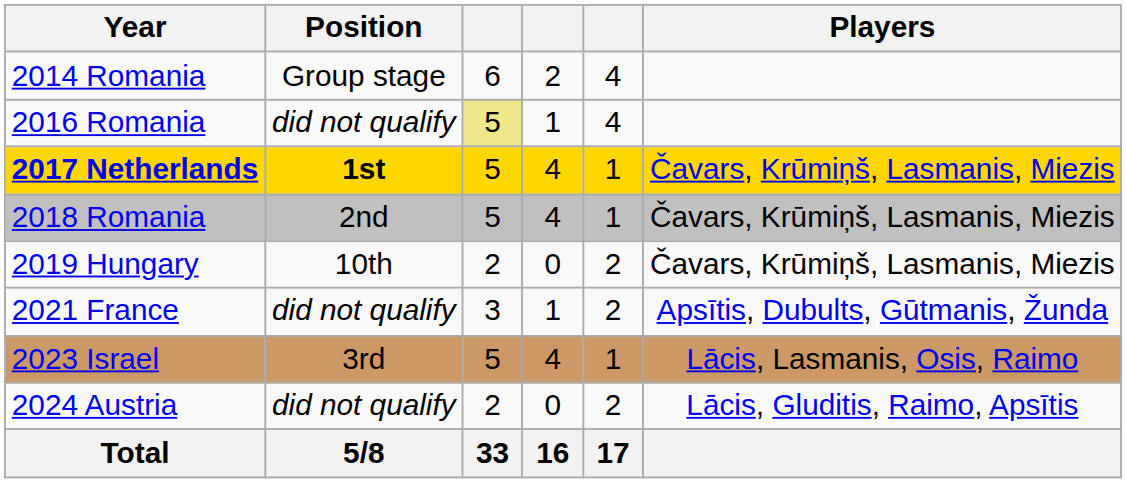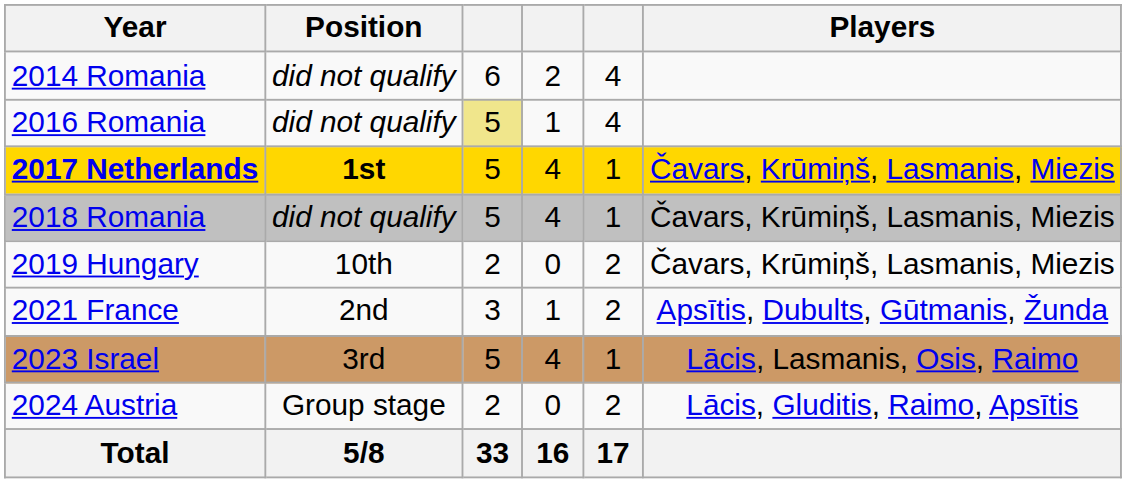 <table class="wikitable" style="text-align: center;">
 <tr>
 <th>Year</th>
 <th>Position</th>
 <th width=25px></th>
 <th width=25px></th>
 <th width=25px></th>
 <th>Players</th>
 </tr>
 <tr>
 <td style="text-align: left;"> <a href='#'>2014 Romania</a></td>
-<td>Group stage</td>
+<td><em>did not qualify</em></td>
 <td>6</td>
 <td>2</td>
 <td>4</td>
 <td></td>
 </tr>
 <tr>
 <td style="text-align: left;"> <a href='#'>2016 Romania</a></td>
 <td><em>did not qualify</em></td>
 <td style="background: khaki;">5</td>
 <td>1</td>
 <td>4</td>
 <td></td>
 </tr>
 <tr bgcolor="#FFD700">
 <td style="text-align: left;"> <strong><a href='#'>2017 Netherlands</a></strong></td>
 <td><strong>1st </strong></td>
 <td>5</td>
 <td>4</td>
 <td>1</td>
 <td><a href='#'>Čavars</a>, <a href='#'>Krūmiņš</a>, <a href='#'>Lasmanis</a>, <a href='#'>Miezis</a></td>
 </tr>
 <tr bgcolor="silver">
 <td style="text-align: left;"> <a href='#'>2018 Romania</a></td>
-<td>2nd </td>
+<td><em>did not qualify</em></td>
 <td>5</td>
 <td>4</td>
 <td>1</td>
 <td>Čavars, Krūmiņš, Lasmanis, Miezis</td>
 </tr>
 <tr>
 <td style="text-align: left;"> <a href='#'>2019 Hungary</a></td>
 <td>10th</td>
 <td>2</td>
 <td>0</td>
 <td>2</td>
 <td>Čavars, Krūmiņš, Lasmanis, Miezis</td>
 </tr>
 <tr>
 <td style="text-align: left;"> <a href='#'>2021 France</a></td>
-<td><em>did not qualify</em></td>
+<td>2nd </td>
 <td>3</td>
 <td>1</td>
 <td>2</td>
 <td><a href='#'>Apsītis</a>, <a href='#'>Dubults</a>, <a href='#'>Gūtmanis</a>, <a href='#'>Žunda</a></td>
 </tr>
 <tr>
 </tr>
 <tr style="background:#cc9966;">
 <td style="text-align: left;"> <a href='#'>2023 Israel</a></td>
 <td>3rd </td>
 <td>5</td>
 <td>4</td>
 <td>1</td>
 <td><a href='#'>Lācis</a>, Lasmanis, <a href='#'>Osis</a>, <a href='#'>Raimo</a></td>
 </tr>
 <tr>
 <td style="text-align: left;"> <a href='#'>2024 Austria</a></td>
-<td><em>did not qualify</em></td>
+<td>Group stage</td>
 <td>2</td>
 <td>0</td>
 <td>2</td>
 <td><a href='#'>Lācis</a>, <a href='#'>Gluditis</a>, <a href='#'>Raimo</a>, <a href='#'>Apsītis</a></td>
 </tr>
 <tr>
 <th>Total</th>
 <th>5/8</th>
 <th>33</th>
 <th>16</th>
 <th>17</th>
 <th></th>
 </tr>
 </table>
